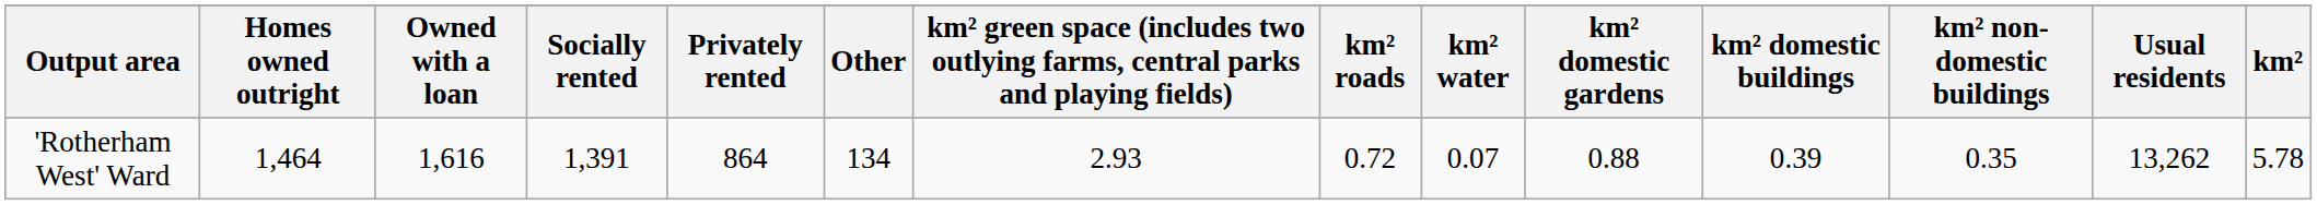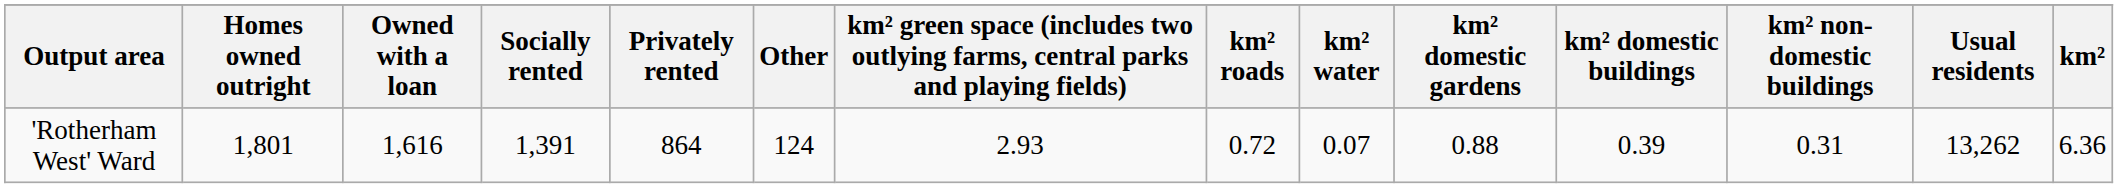 <table class="wikitable">
 <tr>
 </tr>
 <tr>
 <th>Output area</th>
 <th>Homes owned outright</th>
 <th>Owned with a loan</th>
 <th>Socially rented</th>
 <th>Privately rented</th>
 <th>Other</th>
 <th>km² green space (includes two outlying farms, central parks and playing fields)</th>
 <th>km² roads</th>
 <th>km² water</th>
 <th>km² domestic gardens</th>
 <th>km² domestic buildings</th>
 <th>km² non-domestic buildings</th>
 <th>Usual residents</th>
 <th>km²</th>
 </tr>
 <tr align=center>
 <td>'Rotherham West' Ward</td>
-<td>1,464</td>
+<td>1,801</td>
 <td>1,616</td>
 <td>1,391</td>
 <td>864</td>
-<td>134</td>
+<td>124</td>
 <td>2.93</td>
 <td>0.72</td>
 <td>0.07</td>
 <td>0.88</td>
 <td>0.39</td>
-<td>0.35</td>
+<td>0.31</td>
 <td>13,262</td>
-<td>5.78</td>
+<td>6.36</td>
 </tr>
 </table>
